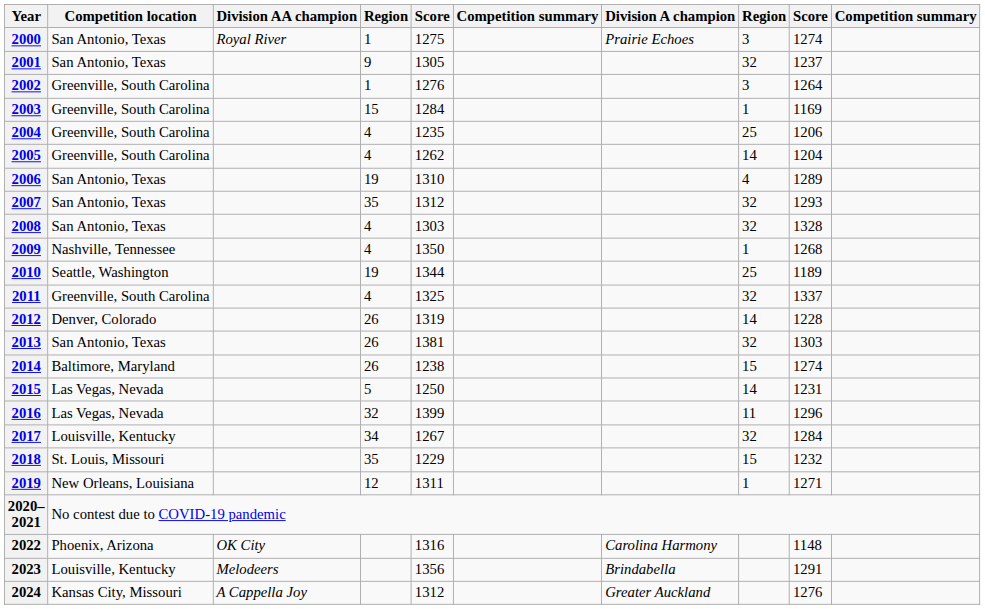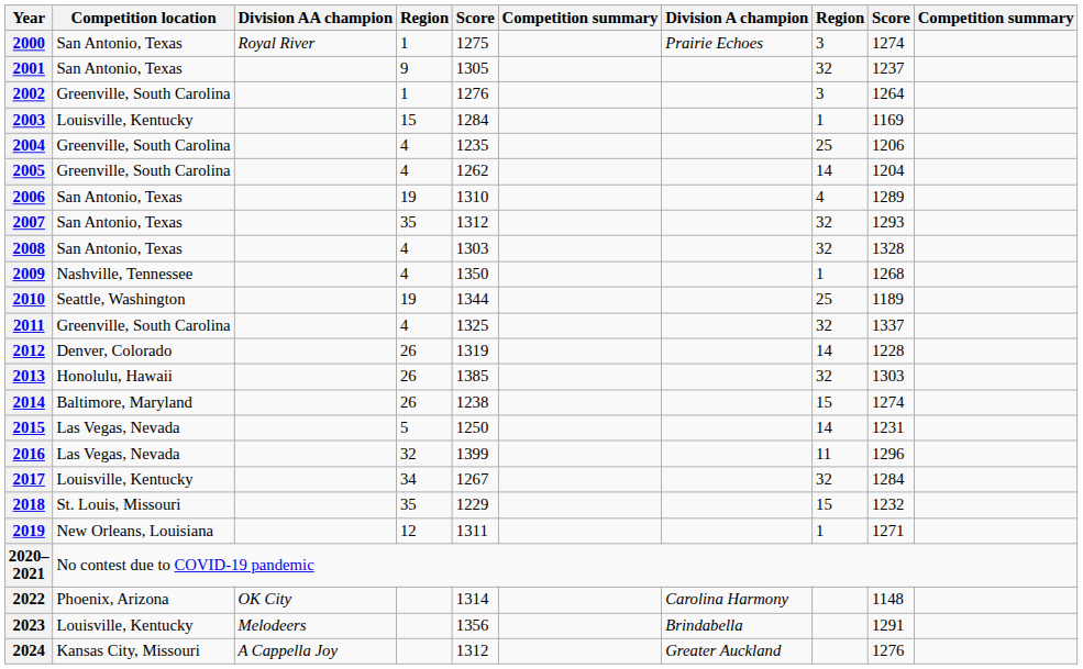 <table class="wikitable sortable sticky-header">
 <tr>
 <th scope="col">Year</th>
 <th scope="col">Competition location</th>
 <th scope="col">Division AA champion</th>
 <th scope="col">Region</th>
 <th scope="col">Score</th>
 <th scope="col" class="unsortable">Competition summary</th>
 <th scope="col">Division A champion</th>
 <th scope="col">Region</th>
 <th scope="col">Score</th>
 <th scope="col" class="unsortable">Competition summary</th>
 </tr>
 <tr>
 <th scope="row"><a href='#'>2000</a></th>
 <td>San Antonio, Texas</td>
 <td><em>Royal River</em></td>
 <td>1</td>
 <td>1275</td>
 <td></td>
 <td><em>Prairie Echoes</em></td>
 <td>3</td>
 <td>1274</td>
 <td></td>
 </tr>
 <tr>
 <th scope="row"><a href='#'>2001</a></th>
 <td>San Antonio, Texas</td>
 <td><em></em></td>
 <td>9</td>
 <td>1305</td>
 <td></td>
 <td><em></em></td>
 <td>32</td>
 <td>1237</td>
 <td></td>
 </tr>
 <tr>
 <th scope="row"><a href='#'>2002</a></th>
 <td>Greenville, South Carolina</td>
 <td><em></em></td>
 <td>1</td>
 <td>1276</td>
 <td></td>
 <td><em></em></td>
 <td>3</td>
 <td>1264</td>
 <td></td>
 </tr>
 <tr>
 <th scope="row"><a href='#'>2003</a></th>
-<td>Greenville, South Carolina</td>
+<td>Louisville, Kentucky</td>
 <td><em></em></td>
 <td>15</td>
 <td>1284</td>
 <td></td>
 <td><em></em></td>
 <td>1</td>
 <td>1169</td>
 <td></td>
 </tr>
 <tr>
 <th scope="row"><a href='#'>2004</a></th>
 <td>Greenville, South Carolina</td>
 <td><em></em></td>
 <td>4</td>
 <td>1235</td>
 <td></td>
 <td><em></em></td>
 <td>25</td>
 <td>1206</td>
 <td></td>
 </tr>
 <tr>
 <th scope="row"><a href='#'>2005</a></th>
 <td>Greenville, South Carolina</td>
 <td><em></em></td>
 <td>4</td>
 <td>1262</td>
 <td></td>
 <td><em></em></td>
 <td>14</td>
 <td>1204</td>
 <td></td>
 </tr>
 <tr>
 <th scope="row"><a href='#'>2006</a></th>
 <td>San Antonio, Texas</td>
 <td><em></em></td>
 <td>19</td>
 <td>1310</td>
 <td></td>
 <td><em></em></td>
 <td>4</td>
 <td>1289</td>
 <td></td>
 </tr>
 <tr>
 <th scope="row"><a href='#'>2007</a></th>
 <td>San Antonio, Texas</td>
 <td><em></em></td>
 <td>35</td>
 <td>1312</td>
 <td></td>
 <td><em></em></td>
 <td>32</td>
 <td>1293</td>
 <td></td>
 </tr>
 <tr>
 <th scope="row"><a href='#'>2008</a></th>
 <td>San Antonio, Texas</td>
 <td><em></em></td>
 <td>4</td>
 <td>1303</td>
 <td></td>
 <td><em></em></td>
 <td>32</td>
 <td>1328</td>
 <td></td>
 </tr>
 <tr>
 <th scope="row"><a href='#'>2009</a></th>
 <td>Nashville, Tennessee</td>
 <td><em></em></td>
 <td>4</td>
 <td>1350</td>
 <td></td>
 <td><em></em></td>
 <td>1</td>
 <td>1268</td>
 <td></td>
 </tr>
 <tr>
 <th scope="row"><a href='#'>2010</a></th>
 <td>Seattle, Washington</td>
 <td><em></em></td>
 <td>19</td>
 <td>1344</td>
 <td></td>
 <td><em></em></td>
 <td>25</td>
 <td>1189</td>
 <td></td>
 </tr>
 <tr>
 <th scope="row"><a href='#'>2011</a></th>
 <td>Greenville, South Carolina</td>
 <td><em></em></td>
 <td>4</td>
 <td>1325</td>
 <td></td>
 <td><em></em></td>
 <td>32</td>
 <td>1337</td>
 <td></td>
 </tr>
 <tr>
 <th scope="row"><a href='#'>2012</a></th>
 <td>Denver, Colorado</td>
 <td><em></em></td>
 <td>26</td>
 <td>1319</td>
 <td></td>
 <td><em></em></td>
 <td>14</td>
 <td>1228</td>
 <td></td>
 </tr>
 <tr>
 <th scope="row"><a href='#'>2013</a></th>
-<td>San Antonio, Texas</td>
+<td>Honolulu, Hawaii</td>
 <td><em></em></td>
 <td>26</td>
-<td>1381</td>
+<td>1385</td>
 <td></td>
 <td><em></em></td>
 <td>32</td>
 <td>1303</td>
 <td></td>
 </tr>
 <tr>
 <th scope="row"><a href='#'>2014</a></th>
 <td>Baltimore, Maryland</td>
 <td><em></em></td>
 <td>26</td>
 <td>1238</td>
 <td></td>
 <td><em></em></td>
 <td>15</td>
 <td>1274</td>
 <td></td>
 </tr>
 <tr>
 <th scope="row"><a href='#'>2015</a></th>
 <td>Las Vegas, Nevada</td>
 <td><em></em></td>
 <td>5</td>
 <td>1250</td>
 <td></td>
 <td><em></em></td>
 <td>14</td>
 <td>1231</td>
 <td></td>
 </tr>
 <tr>
 <th scope="row"><a href='#'>2016</a></th>
 <td>Las Vegas, Nevada</td>
 <td><em></em></td>
 <td>32</td>
 <td>1399</td>
 <td></td>
 <td><em></em></td>
 <td>11</td>
 <td>1296</td>
 <td></td>
 </tr>
 <tr>
 <th><a href='#'>2017</a></th>
 <td>Louisville, Kentucky</td>
 <td></td>
 <td>34</td>
 <td>1267</td>
 <td></td>
 <td><em></em></td>
 <td>32</td>
 <td>1284</td>
 <td></td>
 </tr>
 <tr>
 <th><a href='#'>2018</a></th>
 <td>St. Louis, Missouri</td>
 <td><em></em></td>
 <td>35</td>
 <td>1229</td>
 <td></td>
 <td><em></em></td>
 <td>15</td>
 <td>1232</td>
 <td></td>
 </tr>
 <tr>
 <th><a href='#'>2019</a></th>
 <td>New Orleans, Louisiana</td>
 <td><em></em></td>
 <td>12</td>
 <td>1311</td>
 <td></td>
 <td><em></em></td>
 <td>1</td>
 <td>1271</td>
 <td></td>
 </tr>
 <tr>
 <th>2020–<br>2021</th>
 <td colspan="9">No contest due to <a href='#'>COVID-19 pandemic</a></td>
 </tr>
 <tr>
 <th>2022</th>
 <td>Phoenix, Arizona</td>
 <td><em>OK City</em></td>
 <td></td>
-<td>1316</td>
+<td>1314</td>
 <td></td>
 <td><em>Carolina Harmony</em></td>
 <td></td>
 <td>1148</td>
 <td></td>
 </tr>
 <tr>
 <th>2023</th>
 <td>Louisville, Kentucky</td>
 <td><em>Melodeers</em></td>
 <td></td>
 <td>1356</td>
 <td></td>
 <td><em>Brindabella</em></td>
 <td></td>
 <td>1291</td>
 <td></td>
 </tr>
 <tr>
 <th>2024</th>
 <td>Kansas City, Missouri</td>
 <td><em>A Cappella Joy</em></td>
 <td></td>
 <td>1312</td>
 <td></td>
 <td><em>Greater Auckland</em></td>
 <td></td>
 <td>1276</td>
 <td></td>
 </tr>
 </table>
